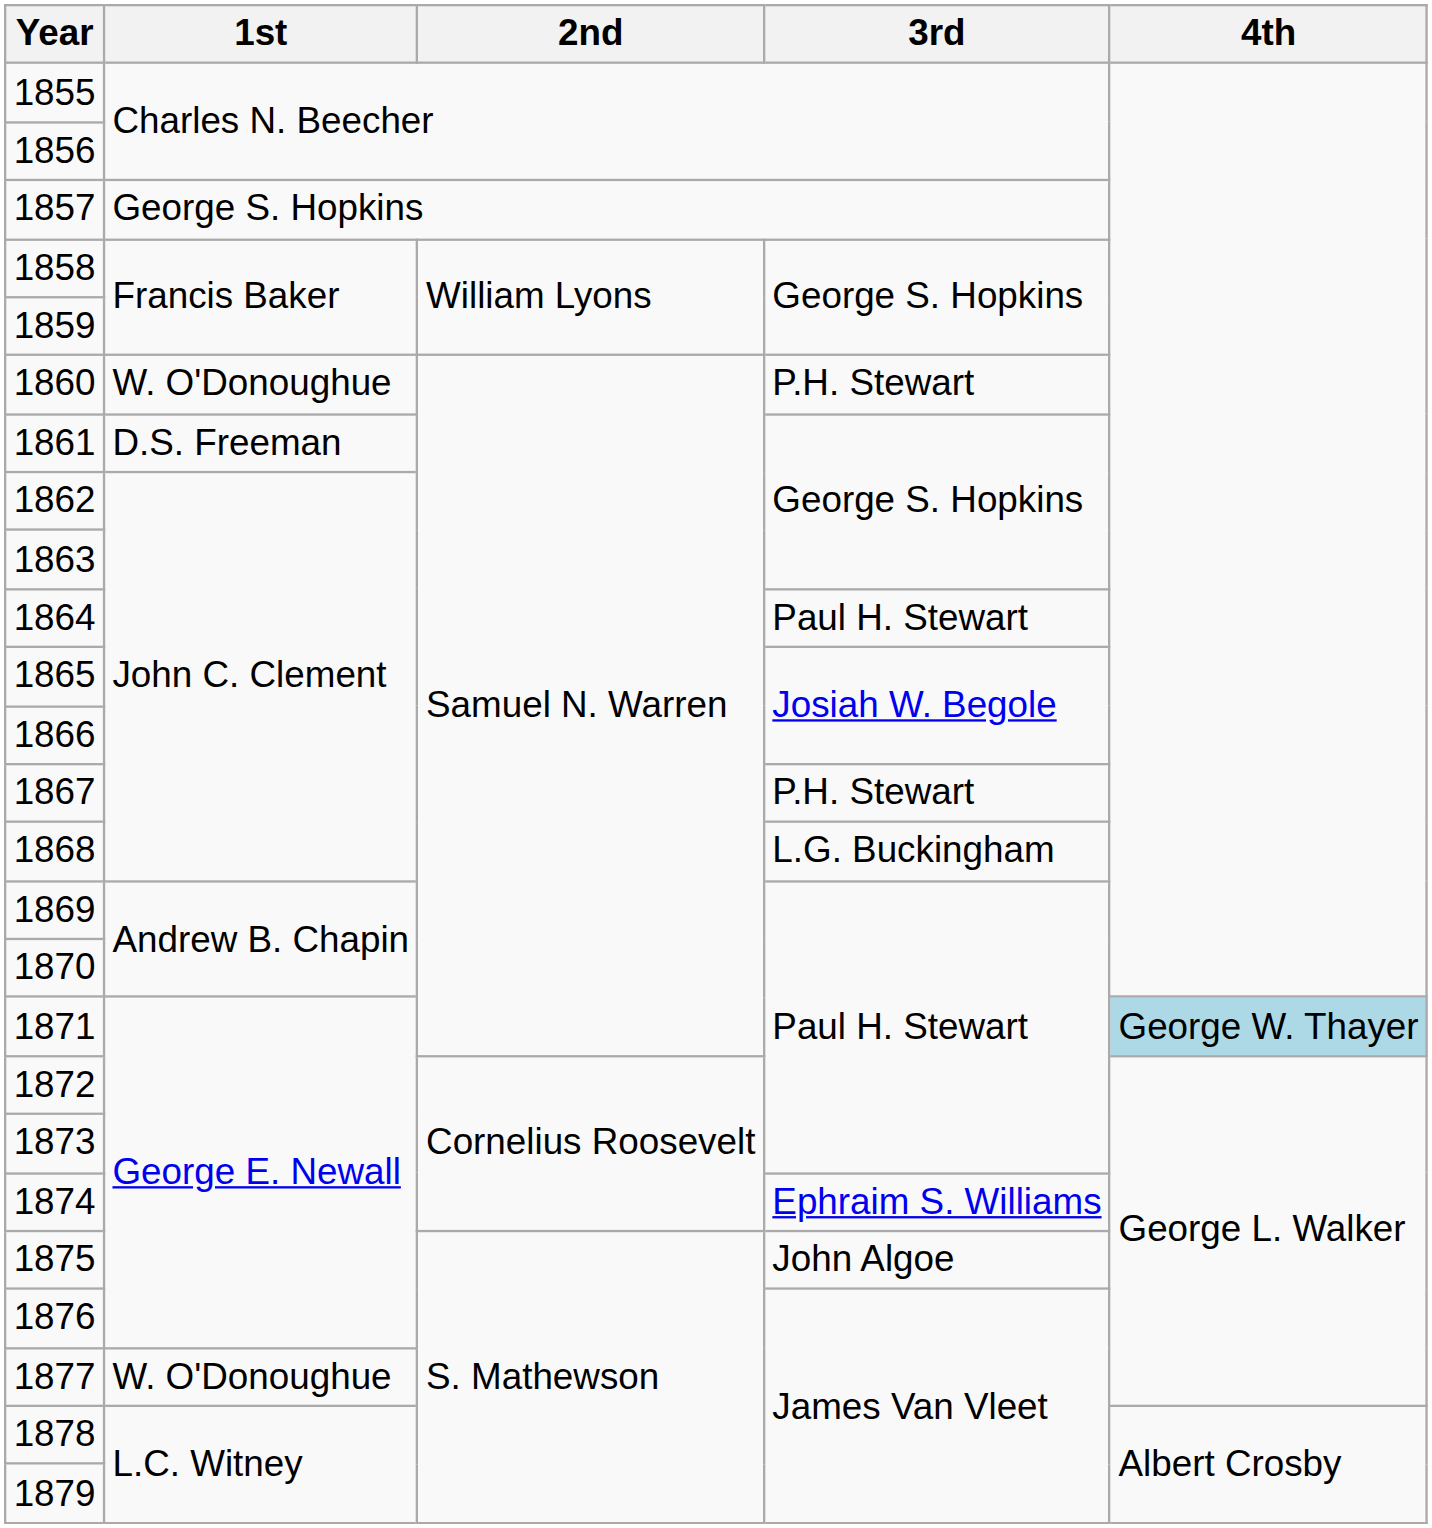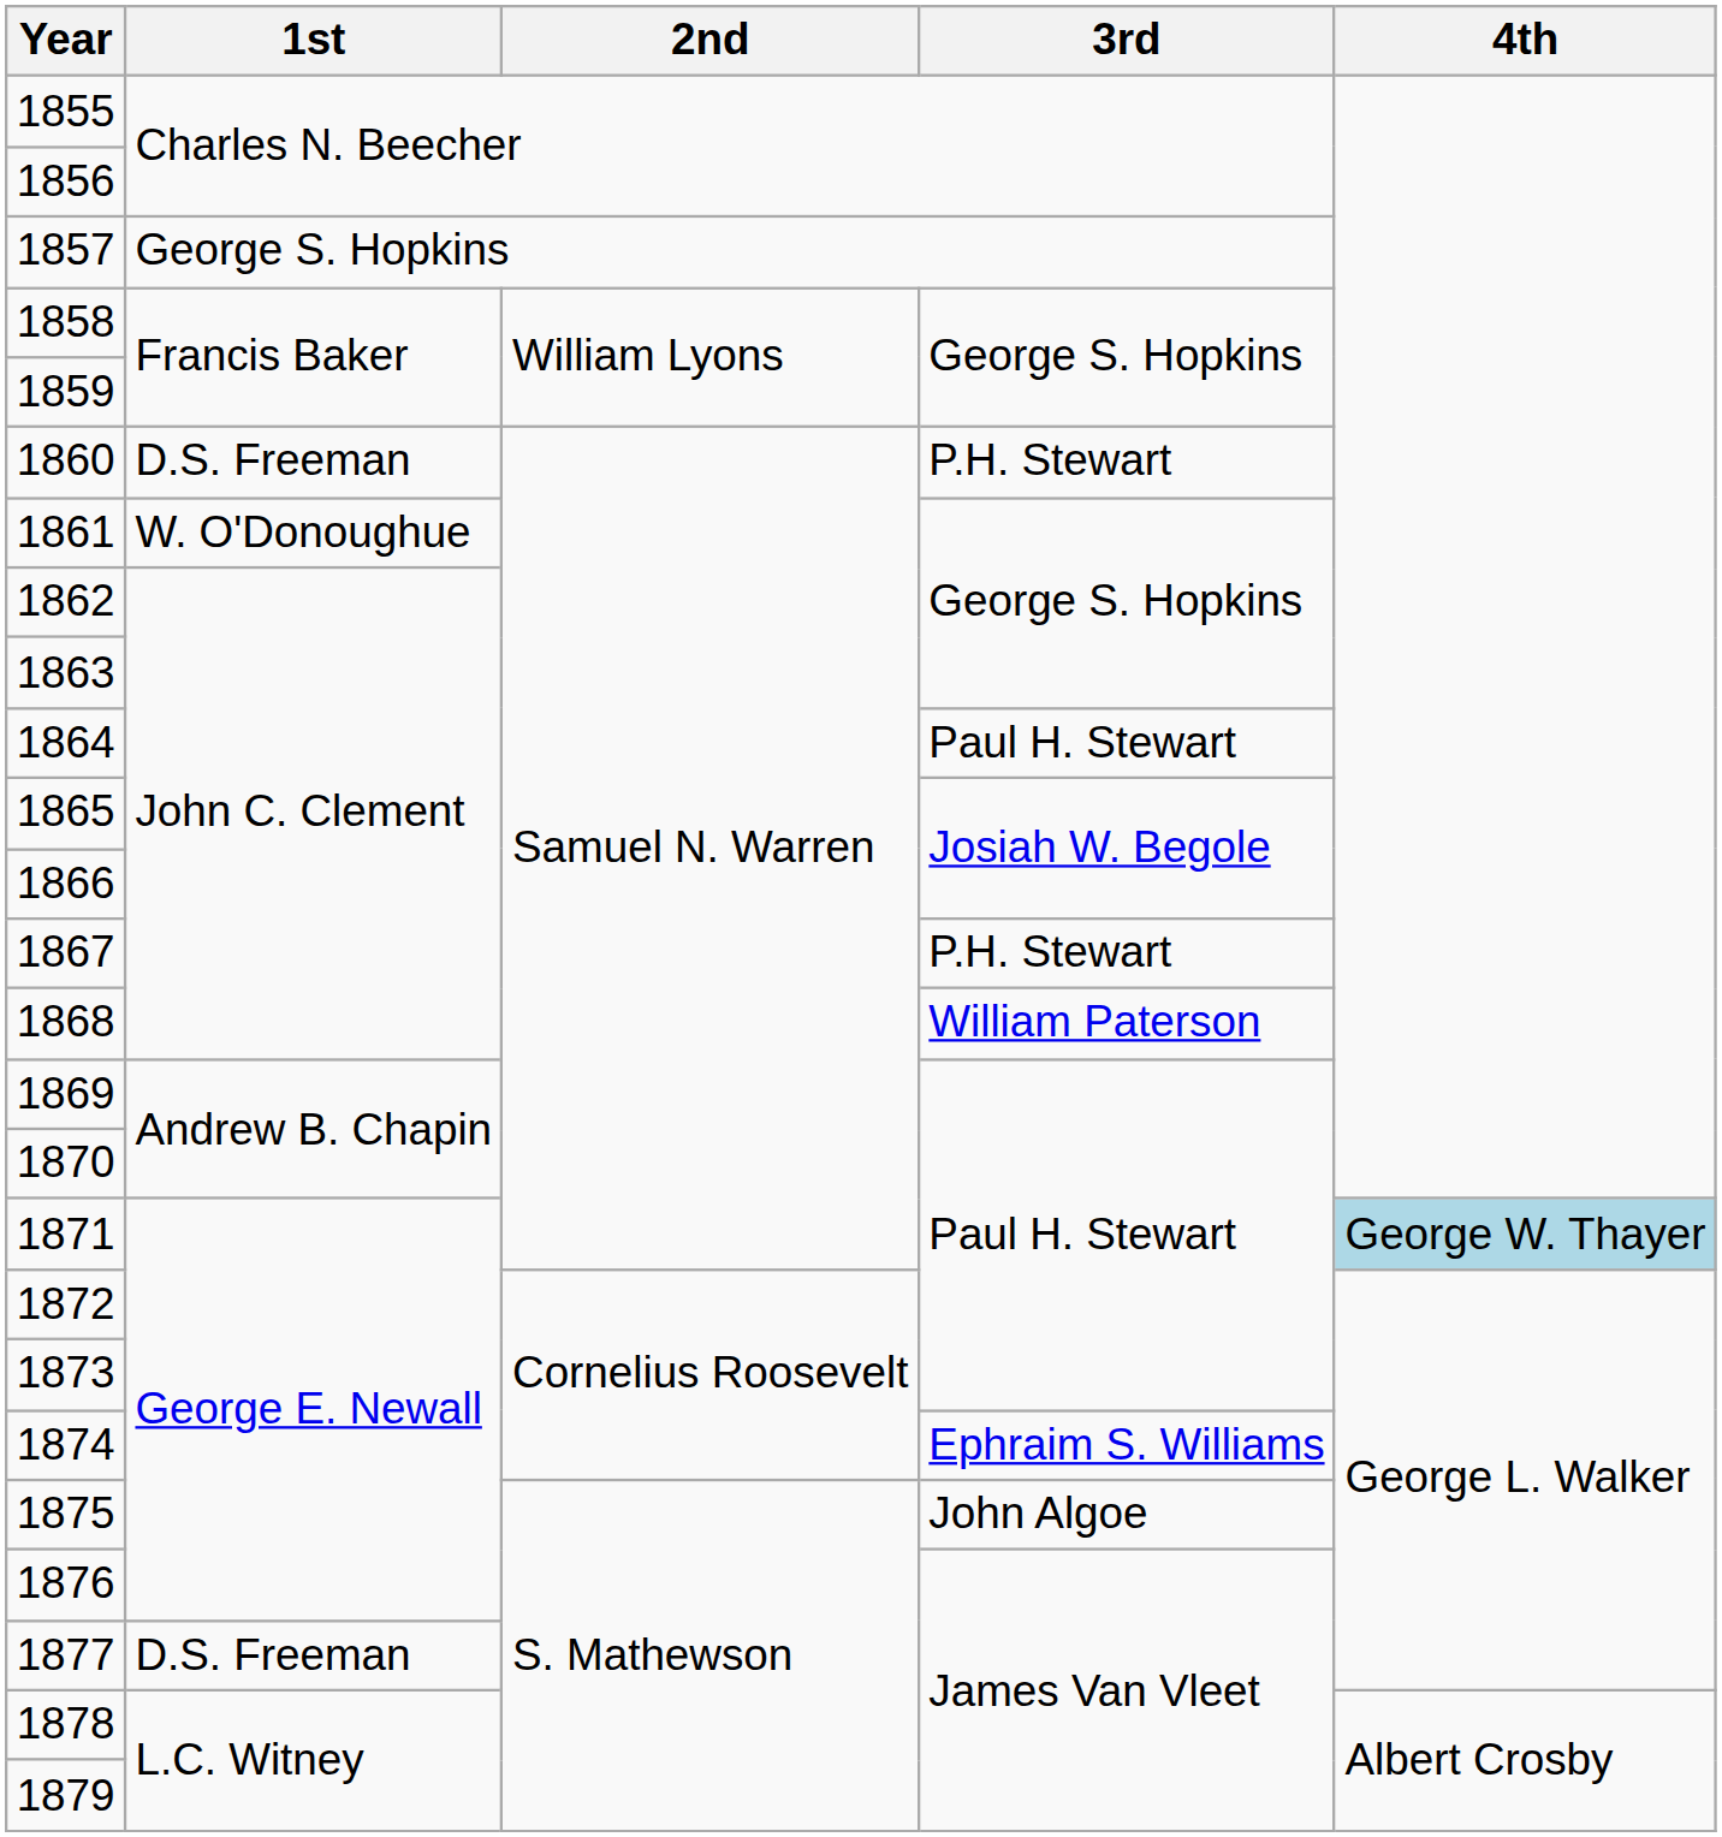 <table class="wikitable" border="1">
 <tr>
 <th>Year</th>
 <th>1st</th>
 <th>2nd</th>
 <th>3rd</th>
 <th>4th</th>
 </tr>
 <tr>
 <td>1855</td>
 <td colspan=3 rowspan=2>Charles N. Beecher</td>
 <td rowspan=16></td>
 </tr>
 <tr>
 <td>1856</td>
 </tr>
 <tr>
 <td>1857</td>
 <td colspan=3>George S. Hopkins</td>
 </tr>
 <tr>
 <td>1858</td>
 <td rowspan=2>Francis Baker</td>
 <td rowspan=2>William Lyons</td>
 <td rowspan=2>George S. Hopkins</td>
 </tr>
 <tr>
 <td>1859</td>
 </tr>
 <tr>
 <td>1860</td>
-<td>W. O'Donoughue</td>
+<td>D.S. Freeman</td>
 <td rowspan=12>Samuel N. Warren</td>
 <td>P.H. Stewart</td>
 </tr>
 <tr>
 <td>1861</td>
-<td>D.S. Freeman</td>
+<td>W. O'Donoughue</td>
 <td rowspan=3>George S. Hopkins</td>
 </tr>
 <tr>
 <td>1862</td>
 <td rowspan=7>John C. Clement</td>
 </tr>
 <tr>
 <td>1863</td>
 </tr>
 <tr>
 <td>1864</td>
 <td>Paul H. Stewart</td>
 </tr>
 <tr>
 <td>1865</td>
 <td rowspan=2><a href='#'>Josiah W. Begole</a></td>
 </tr>
 <tr>
 <td>1866</td>
 </tr>
 <tr>
 <td>1867</td>
 <td>P.H. Stewart</td>
 </tr>
 <tr>
 <td>1868</td>
-<td>L.G. Buckingham</td>
+<td><a href='#'>William Paterson</a></td>
 </tr>
 <tr>
 <td>1869</td>
 <td rowspan=2>Andrew B. Chapin</td>
 <td rowspan=5>Paul H. Stewart</td>
 </tr>
 <tr>
 <td>1870</td>
 </tr>
 <tr>
 <td>1871</td>
 <td rowspan=6><a href='#'>George E. Newall</a></td>
 <td style="background: lightblue;">George W. Thayer</td>
 </tr>
 <tr>
 <td>1872</td>
 <td rowspan=3>Cornelius Roosevelt</td>
 <td rowspan=6>George L. Walker</td>
 </tr>
 <tr>
 <td>1873</td>
 </tr>
 <tr>
 <td>1874</td>
 <td><a href='#'>Ephraim S. Williams</a></td>
 </tr>
 <tr>
 <td>1875</td>
 <td rowspan=5>S. Mathewson</td>
 <td>John Algoe</td>
 </tr>
 <tr>
 <td>1876</td>
 <td rowspan=4>James Van Vleet</td>
 </tr>
 <tr>
 <td>1877</td>
-<td>W. O'Donoughue</td>
+<td>D.S. Freeman</td>
 </tr>
 <tr>
 <td>1878</td>
 <td rowspan=2>L.C. Witney</td>
 <td rowspan=2>Albert Crosby</td>
 </tr>
 <tr>
 <td>1879</td>
 </tr>
 </table>
